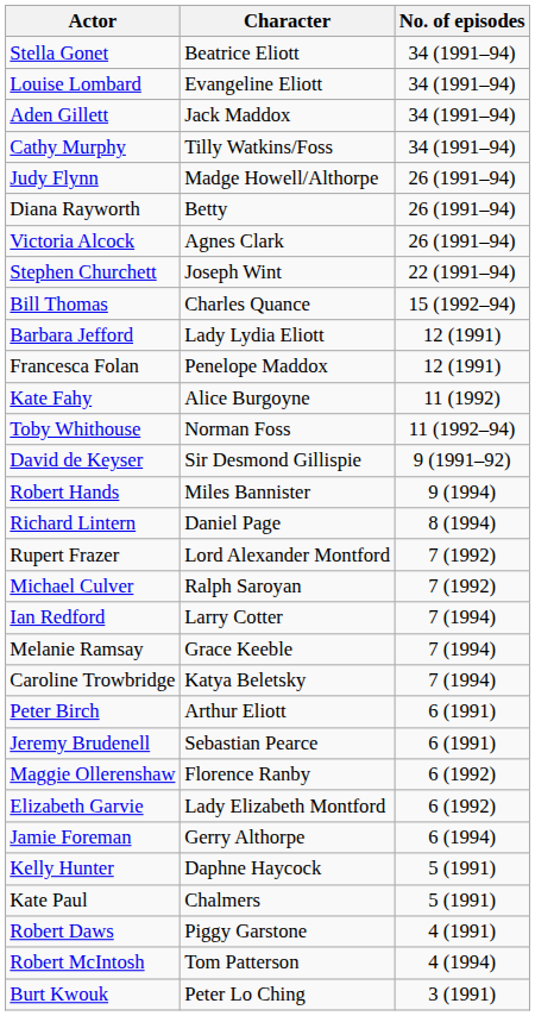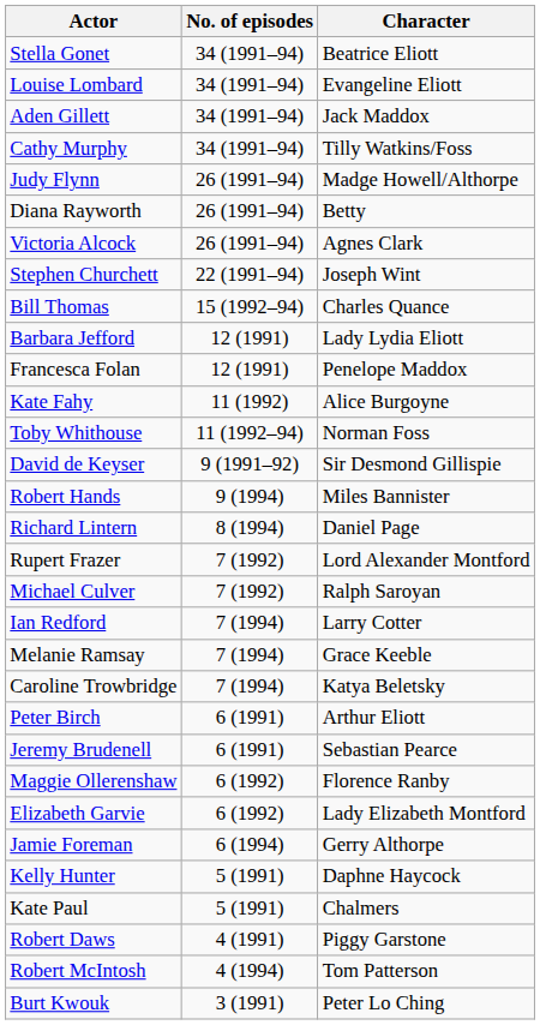 <table class=wikitable>
 <tr>
 <th>Actor</th>
+<th>No. of episodes</th>
 <th>Character</th>
-<th>No. of episodes</th>
 </tr>
 <tr>
 <td><a href='#'>Stella Gonet</a></td>
+<td align=center>34 (1991–94)</td>
 <td>Beatrice Eliott</td>
-<td align=center>34 (1991–94)</td>
 </tr>
 <tr>
 <td><a href='#'>Louise Lombard</a></td>
+<td align=center>34 (1991–94)</td>
 <td>Evangeline Eliott</td>
-<td align=center>34 (1991–94)</td>
 </tr>
 <tr>
 <td><a href='#'>Aden Gillett</a></td>
+<td align=center>34 (1991–94)</td>
 <td>Jack Maddox</td>
-<td align=center>34 (1991–94)</td>
 </tr>
 <tr>
 <td><a href='#'>Cathy Murphy</a></td>
+<td align=center>34 (1991–94)</td>
 <td>Tilly Watkins/Foss</td>
-<td align=center>34 (1991–94)</td>
 </tr>
 <tr>
 <td><a href='#'>Judy Flynn</a></td>
+<td align=center>26 (1991–94)</td>
 <td>Madge Howell/Althorpe</td>
-<td align=center>26 (1991–94)</td>
 </tr>
 <tr>
 <td>Diana Rayworth</td>
+<td align=center>26 (1991–94)</td>
 <td>Betty</td>
-<td align=center>26 (1991–94)</td>
 </tr>
 <tr>
 <td><a href='#'>Victoria Alcock</a></td>
+<td align=center>26 (1991–94)</td>
 <td>Agnes Clark</td>
-<td align=center>26 (1991–94)</td>
 </tr>
 <tr>
 <td><a href='#'>Stephen Churchett</a></td>
+<td align =center>22 (1991–94)</td>
 <td>Joseph Wint</td>
-<td align =center>22 (1991–94)</td>
 </tr>
 <tr>
 <td><a href='#'>Bill Thomas</a></td>
+<td align=center>15 (1992–94)</td>
 <td>Charles Quance</td>
-<td align=center>15 (1992–94)</td>
 </tr>
 <tr>
 <td><a href='#'>Barbara Jefford</a></td>
+<td align=center>12 (1991)</td>
 <td>Lady Lydia Eliott</td>
-<td align=center>12 (1991)</td>
 </tr>
 <tr>
 <td>Francesca Folan</td>
+<td align=center>12 (1991)</td>
 <td>Penelope Maddox</td>
-<td align=center>12 (1991)</td>
 </tr>
 <tr>
 <td><a href='#'>Kate Fahy</a></td>
+<td align=center>11 (1992)</td>
 <td>Alice Burgoyne</td>
-<td align=center>11 (1992)</td>
 </tr>
 <tr>
 <td><a href='#'>Toby Whithouse</a></td>
+<td align=center>11 (1992–94)</td>
 <td>Norman Foss</td>
-<td align=center>11 (1992–94)</td>
 </tr>
 <tr>
 <td><a href='#'>David de Keyser</a></td>
+<td align=center>9 (1991–92)</td>
 <td>Sir Desmond Gillispie</td>
-<td align=center>9 (1991–92)</td>
 </tr>
 <tr>
 <td><a href='#'>Robert Hands</a></td>
+<td align=center>9 (1994)</td>
 <td>Miles Bannister</td>
-<td align=center>9 (1994)</td>
 </tr>
 <tr>
 <td><a href='#'>Richard Lintern</a></td>
+<td align=center>8 (1994)</td>
 <td>Daniel Page</td>
-<td align=center>8 (1994)</td>
 </tr>
 <tr>
 <td>Rupert Frazer</td>
+<td align=center>7 (1992)</td>
 <td>Lord Alexander Montford</td>
-<td align=center>7 (1992)</td>
 </tr>
 <tr>
 <td><a href='#'>Michael Culver</a></td>
+<td align=center>7 (1992)</td>
 <td>Ralph Saroyan</td>
-<td align=center>7 (1992)</td>
 </tr>
 <tr>
 <td><a href='#'>Ian Redford</a></td>
+<td align=center>7 (1994)</td>
 <td>Larry Cotter</td>
-<td align=center>7 (1994)</td>
 </tr>
 <tr>
 <td>Melanie Ramsay</td>
+<td align=center>7 (1994)</td>
 <td>Grace Keeble</td>
-<td align=center>7 (1994)</td>
 </tr>
 <tr>
 <td>Caroline Trowbridge</td>
+<td align=center>7 (1994)</td>
 <td>Katya Beletsky</td>
-<td align=center>7 (1994)</td>
 </tr>
 <tr>
 <td><a href='#'>Peter Birch</a></td>
+<td align=center>6 (1991)</td>
 <td>Arthur Eliott</td>
-<td align=center>6 (1991)</td>
 </tr>
 <tr>
 <td><a href='#'>Jeremy Brudenell</a></td>
+<td align=center>6 (1991)</td>
 <td>Sebastian Pearce</td>
-<td align=center>6 (1991)</td>
 </tr>
 <tr>
 <td><a href='#'>Maggie Ollerenshaw</a></td>
+<td align=center>6 (1992)</td>
 <td>Florence Ranby</td>
-<td align=center>6 (1992)</td>
 </tr>
 <tr>
 <td><a href='#'>Elizabeth Garvie</a></td>
+<td align=center>6 (1992)</td>
 <td>Lady Elizabeth Montford</td>
-<td align=center>6 (1992)</td>
 </tr>
 <tr>
 <td><a href='#'>Jamie Foreman</a></td>
+<td align=center>6 (1994)</td>
 <td>Gerry Althorpe</td>
-<td align=center>6 (1994)</td>
 </tr>
 <tr>
 <td><a href='#'>Kelly Hunter</a></td>
+<td align=center>5 (1991)</td>
 <td>Daphne Haycock</td>
-<td align=center>5 (1991)</td>
 </tr>
 <tr>
 <td>Kate Paul</td>
+<td align=center>5 (1991)</td>
 <td>Chalmers</td>
-<td align=center>5 (1991)</td>
 </tr>
 <tr>
 <td><a href='#'>Robert Daws</a></td>
+<td align=center>4 (1991)</td>
 <td>Piggy Garstone</td>
-<td align=center>4 (1991)</td>
 </tr>
 <tr>
 <td><a href='#'>Robert McIntosh</a></td>
+<td align=center>4 (1994)</td>
 <td>Tom Patterson</td>
-<td align=center>4 (1994)</td>
 </tr>
 <tr>
 <td><a href='#'>Burt Kwouk</a></td>
+<td align=center>3 (1991)</td>
 <td>Peter Lo Ching</td>
-<td align=center>3 (1991)</td>
 </tr>
 </table>
